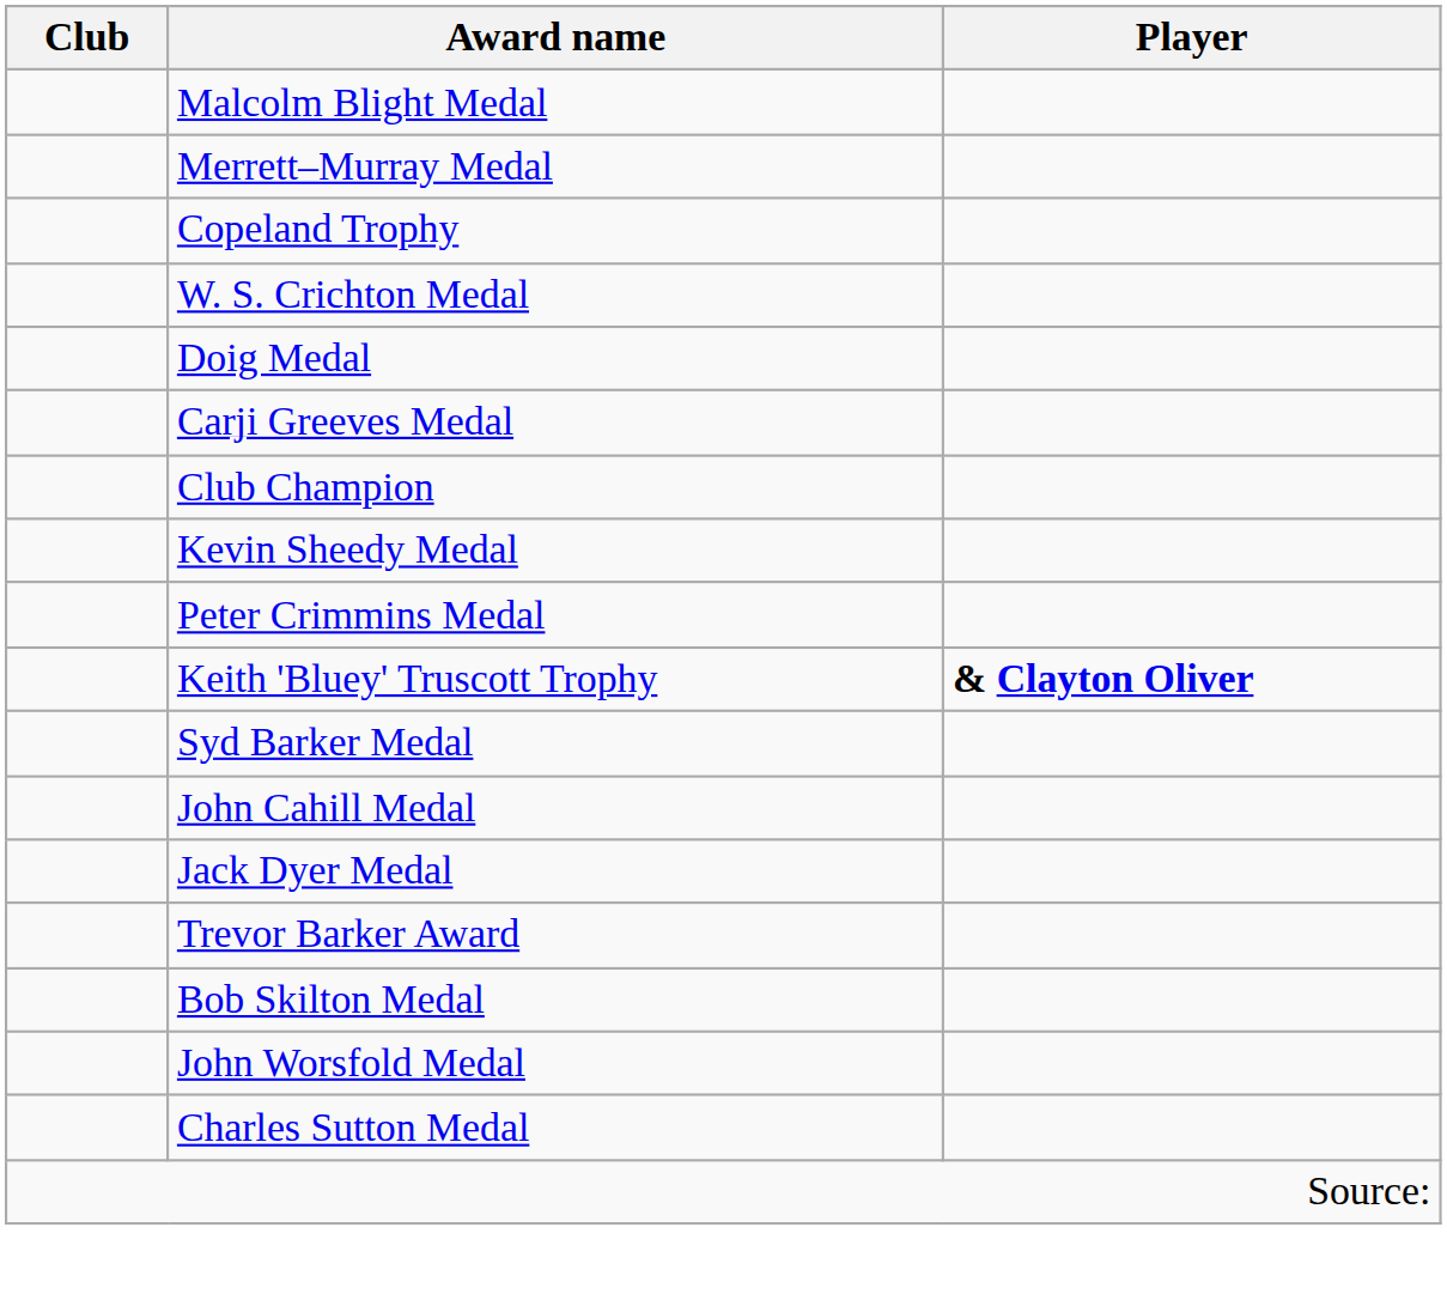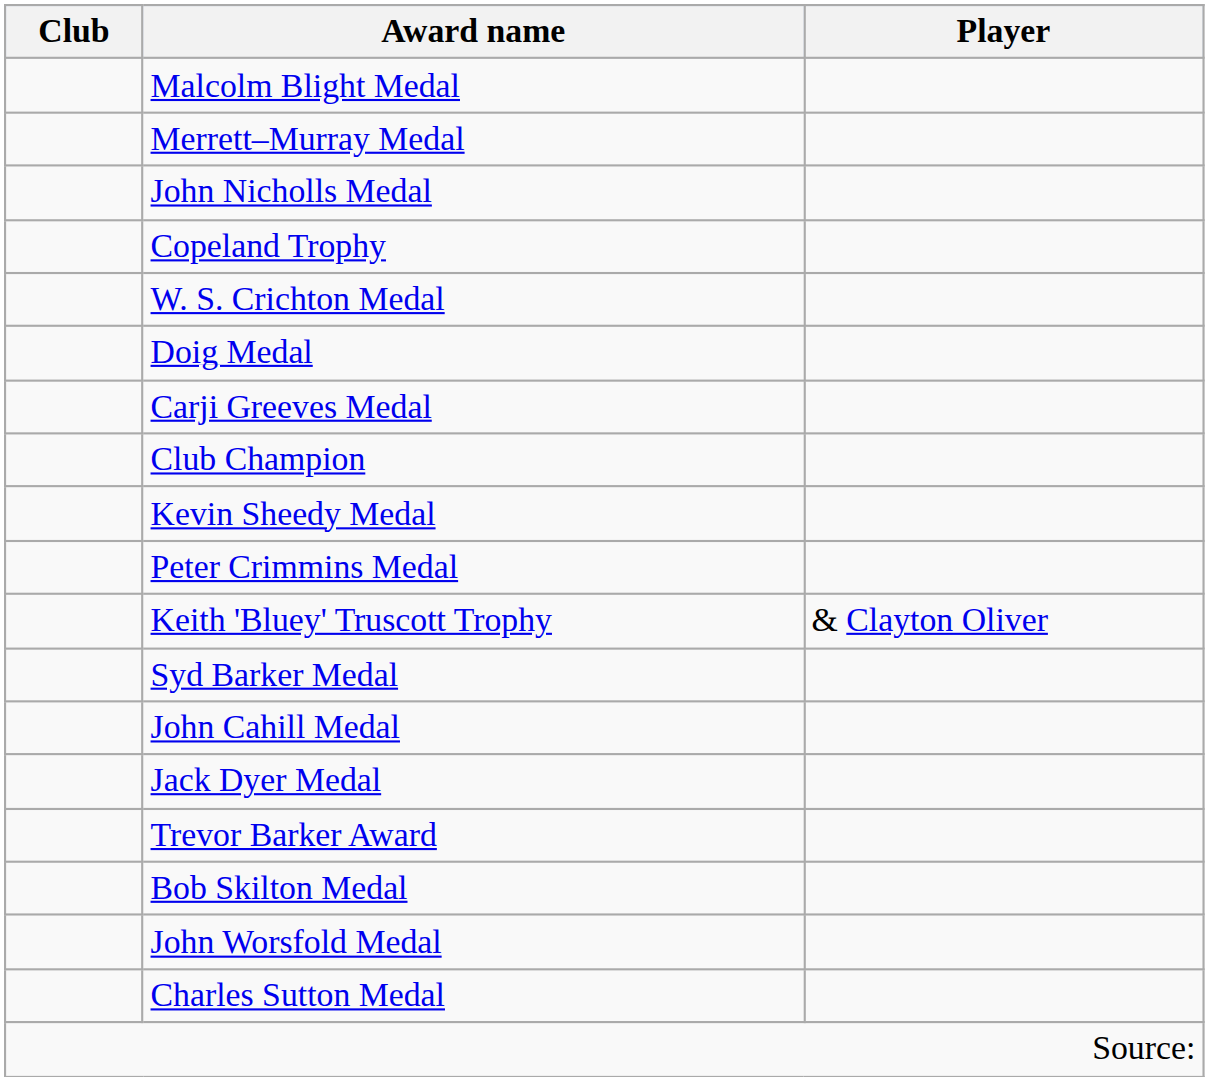 <table class="wikitable sortable"  style="text-align:left; width:45%;">
 <tr style="background:#C1D8FF;">
 <th>Club</th>
 <th>Award name</th>
 <th>Player</th>
 </tr>
 <tr>
 <td></td>
 <td><a href='#'>Malcolm Blight Medal</a></td>
 <td></td>
 </tr>
 <tr>
 <td></td>
 <td><a href='#'>Merrett–Murray Medal</a></td>
+<td></td>
+</tr>
+<tr>
+<td></td>
+<td><a href='#'>John Nicholls Medal</a></td>
 <td></td>
 </tr>
 <tr>
 <td></td>
 <td><a href='#'>Copeland Trophy</a></td>
 <td></td>
 </tr>
 <tr>
 <td></td>
 <td><a href='#'>W. S. Crichton Medal</a></td>
 <td></td>
 </tr>
 <tr>
 <td></td>
 <td><a href='#'>Doig Medal</a></td>
 <td></td>
 </tr>
 <tr>
 <td></td>
 <td><a href='#'>Carji Greeves Medal</a></td>
 <td></td>
 </tr>
 <tr>
 <td></td>
 <td><a href='#'>Club Champion</a></td>
 <td></td>
 </tr>
 <tr>
 <td></td>
 <td><a href='#'>Kevin Sheedy Medal</a></td>
 <td></td>
 </tr>
 <tr>
 <td></td>
 <td><a href='#'>Peter Crimmins Medal</a></td>
 <td></td>
 </tr>
 <tr>
 <td></td>
 <td><a href='#'>Keith 'Bluey' Truscott Trophy</a></td>
-<td><strong> & <a href='#'>Clayton Oliver</a></strong></td>
+<td> & <a href='#'>Clayton Oliver</a></td>
 </tr>
 <tr>
 <td></td>
 <td><a href='#'>Syd Barker Medal</a></td>
 <td></td>
 </tr>
 <tr>
 <td></td>
 <td><a href='#'>John Cahill Medal</a></td>
 <td></td>
 </tr>
 <tr>
 <td></td>
 <td><a href='#'>Jack Dyer Medal</a></td>
 <td></td>
 </tr>
 <tr>
 <td></td>
 <td><a href='#'>Trevor Barker Award</a></td>
 <td></td>
 </tr>
 <tr>
 <td></td>
 <td><a href='#'>Bob Skilton Medal</a></td>
 <td></td>
 </tr>
 <tr>
 <td></td>
 <td><a href='#'>John Worsfold Medal</a></td>
 <td></td>
 </tr>
 <tr>
 <td></td>
 <td><a href='#'>Charles Sutton Medal</a></td>
 <td></td>
 </tr>
 <tr>
 <td colspan=3 align = right>Source: </td>
 </tr>
 </table>
